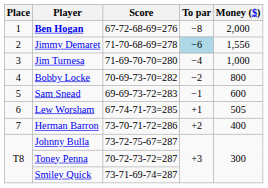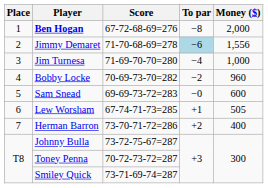 <table class=wikitable>
 <tr>
 <th>Place</th>
 <th>Player</th>
 <th>Score</th>
 <th>To par</th>
 <th>Money (<a href='#'>$</a>)</th>
 </tr>
 <tr>
 <td align=center>1</td>
 <td> <strong><a href='#'>Ben Hogan</a></strong></td>
 <td>67-72-68-69=276</td>
 <td align=center>−8</td>
 <td align=center>2,000</td>
 </tr>
 <tr>
 <td align=center>2</td>
 <td> <a href='#'>Jimmy Demaret</a></td>
 <td>71-70-68-69=278</td>
 <td align=center style="background: lightblue;">−6</td>
 <td align=center>1,556</td>
 </tr>
 <tr>
 <td align=center>3</td>
 <td> <a href='#'>Jim Turnesa</a></td>
 <td>71-69-70-70=280</td>
 <td align=center>−4</td>
 <td align=center>1,000</td>
 </tr>
 <tr>
 <td align=center>4</td>
 <td> <a href='#'>Bobby Locke</a></td>
 <td>70-69-73-70=282</td>
 <td align=center>−2</td>
-<td align=center>800</td>
+<td align=center>960</td>
 </tr>
 <tr>
 <td align=center>5</td>
 <td> <a href='#'>Sam Snead</a></td>
 <td>69-69-73-72=283</td>
-<td align=center>−1</td>
+<td align=center>−0</td>
 <td align=center>600</td>
 </tr>
 <tr>
 <td align=center>6</td>
 <td> <a href='#'>Lew Worsham</a></td>
 <td>67-74-71-73=285</td>
 <td align=center>+1</td>
 <td align=center>505</td>
 </tr>
 <tr>
 <td align=center>7</td>
 <td> <a href='#'>Herman Barron</a></td>
 <td>73-70-71-72=286</td>
 <td align=center>+2</td>
 <td align=center>400</td>
 </tr>
 <tr>
 <td rowspan=3 align=center>T8</td>
 <td> <a href='#'>Johnny Bulla</a></td>
 <td>73-72-75-67=287</td>
 <td rowspan=3 align=center>+3</td>
 <td rowspan=3 align=center>300</td>
 </tr>
 <tr>
 <td> <a href='#'>Toney Penna</a></td>
 <td>70-72-73-72=287</td>
 </tr>
 <tr>
 <td> <a href='#'>Smiley Quick</a></td>
 <td>73-71-69-74=287</td>
 </tr>
 </table>
